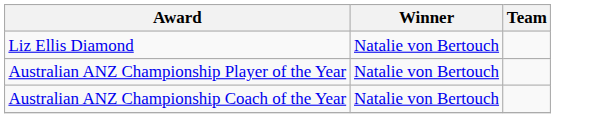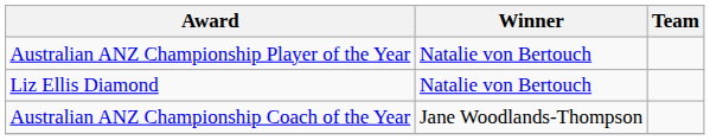 <table class="wikitable collapsible">
 <tr>
 <th>Award</th>
 <th>Winner</th>
 <th>Team</th>
 </tr>
 <tr>
+<td><a href='#'>Australian ANZ Championship Player of the Year</a></td>
+<td> <a href='#'>Natalie von Bertouch</a></td>
+<td></td>
+</tr>
+<tr>
 <td><a href='#'>Liz Ellis Diamond</a></td>
 <td> <a href='#'>Natalie von Bertouch</a></td>
 <td></td>
 </tr>
 <tr>
-<td><a href='#'>Australian ANZ Championship Player of the Year</a></td>
-<td> <a href='#'>Natalie von Bertouch</a></td>
-<td></td>
-</tr>
-<tr>
 <td><a href='#'>Australian ANZ Championship Coach of the Year</a></td>
-<td> <a href='#'>Natalie von Bertouch</a></td>
+<td> Jane Woodlands-Thompson</td>
 <td></td>
 </tr>
 <tr>
 </tr>
 </table>
